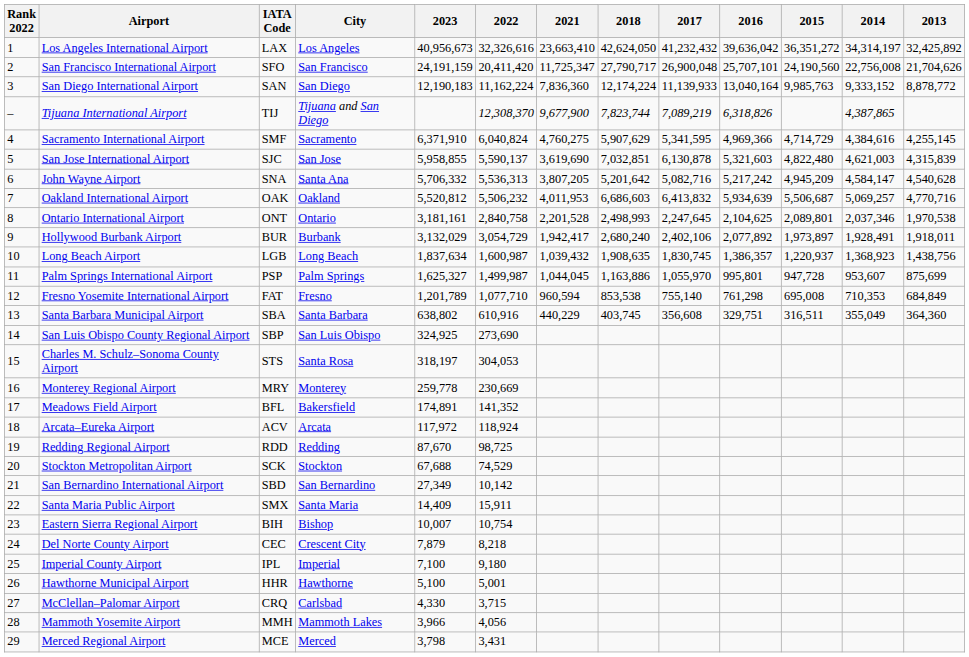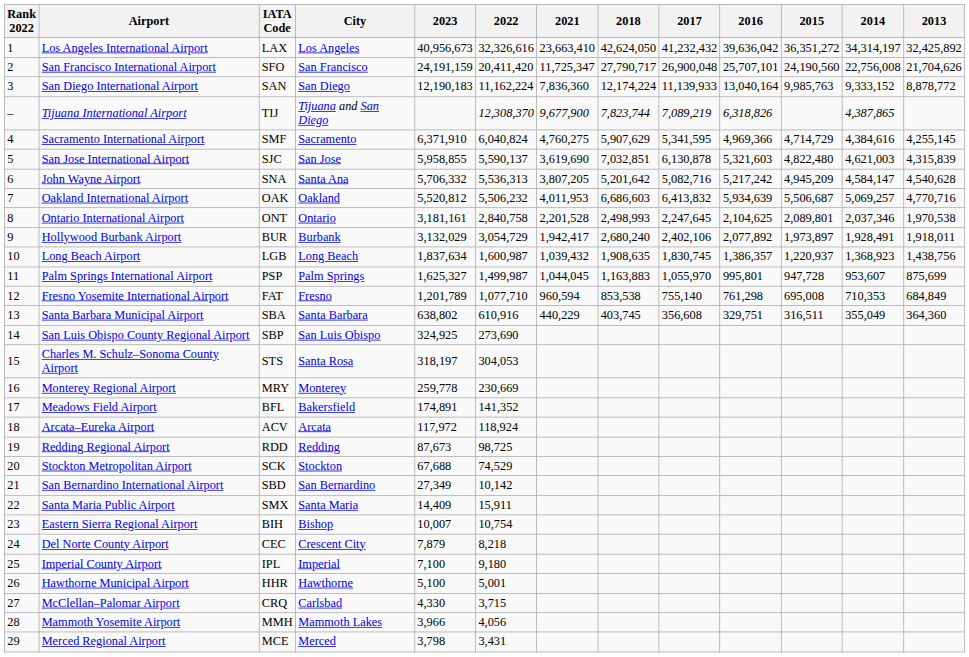 <table class="wikitable sortable">
 <tr>
 <th>Rank<br>2022</th>
 <th>Airport</th>
 <th>IATA<br>Code</th>
 <th>City</th>
 <th>2023</th>
 <th>2022</th>
 <th>2021</th>
 <th>2018</th>
 <th>2017</th>
 <th>2016</th>
 <th>2015</th>
 <th>2014</th>
 <th>2013</th>
 </tr>
 <tr>
 <td>1</td>
 <td><a href='#'>Los Angeles International Airport</a></td>
 <td>LAX</td>
 <td><a href='#'>Los Angeles</a></td>
 <td>40,956,673</td>
 <td>32,326,616</td>
 <td>23,663,410</td>
 <td>42,624,050</td>
 <td>41,232,432</td>
 <td>39,636,042</td>
 <td>36,351,272</td>
 <td>34,314,197</td>
 <td>32,425,892</td>
 </tr>
 <tr>
 <td>2</td>
 <td><a href='#'>San Francisco International Airport</a></td>
 <td>SFO</td>
 <td><a href='#'>San Francisco</a></td>
 <td>24,191,159</td>
 <td>20,411,420</td>
 <td>11,725,347</td>
 <td>27,790,717</td>
 <td>26,900,048</td>
 <td>25,707,101</td>
 <td>24,190,560</td>
 <td>22,756,008</td>
 <td>21,704,626</td>
 </tr>
 <tr>
 <td>3</td>
 <td><a href='#'>San Diego International Airport</a></td>
 <td>SAN</td>
 <td><a href='#'>San Diego</a></td>
 <td>12,190,183</td>
 <td>11,162,224</td>
 <td>7,836,360</td>
 <td>12,174,224</td>
 <td>11,139,933</td>
 <td>13,040,164</td>
 <td>9,985,763</td>
 <td>9,333,152</td>
 <td>8,878,772</td>
 </tr>
 <tr>
 <td>–</td>
 <td><em><a href='#'>Tijuana International Airport</a></em></td>
 <td>TIJ</td>
 <td><em><a href='#'>Tijuana</a> and <a href='#'>San Diego</a></em></td>
 <td></td>
 <td><em>12,308,370</em></td>
 <td><em>9,677,900</em></td>
 <td><em>7,823,744</em></td>
 <td><em>7,089,219</em></td>
 <td><em>6,318,826</em></td>
 <td></td>
 <td><em>4,387,865</em></td>
 <td></td>
 </tr>
 <tr>
 <td>4</td>
 <td><a href='#'>Sacramento International Airport</a></td>
 <td>SMF</td>
 <td><a href='#'>Sacramento</a></td>
 <td>6,371,910</td>
 <td>6,040,824</td>
 <td>4,760,275</td>
 <td>5,907,629</td>
 <td>5,341,595</td>
 <td>4,969,366</td>
 <td>4,714,729</td>
 <td>4,384,616</td>
 <td>4,255,145</td>
 </tr>
 <tr>
 <td>5</td>
 <td><a href='#'>San Jose International Airport</a></td>
 <td>SJC</td>
 <td><a href='#'>San Jose</a></td>
 <td>5,958,855</td>
 <td>5,590,137</td>
 <td>3,619,690</td>
 <td>7,032,851</td>
 <td>6,130,878</td>
 <td>5,321,603</td>
 <td>4,822,480</td>
 <td>4,621,003</td>
 <td>4,315,839</td>
 </tr>
 <tr>
 <td>6</td>
 <td><a href='#'>John Wayne Airport</a></td>
 <td>SNA</td>
 <td><a href='#'>Santa Ana</a></td>
 <td>5,706,332</td>
 <td>5,536,313</td>
 <td>3,807,205</td>
 <td>5,201,642</td>
 <td>5,082,716</td>
 <td>5,217,242</td>
 <td>4,945,209</td>
 <td>4,584,147</td>
 <td>4,540,628</td>
 </tr>
 <tr>
 <td>7</td>
 <td><a href='#'>Oakland International Airport</a></td>
 <td>OAK</td>
 <td><a href='#'>Oakland</a></td>
 <td>5,520,812</td>
 <td>5,506,232</td>
 <td>4,011,953</td>
 <td>6,686,603</td>
 <td>6,413,832</td>
 <td>5,934,639</td>
 <td>5,506,687</td>
 <td>5,069,257</td>
 <td>4,770,716</td>
 </tr>
 <tr>
 <td>8</td>
 <td><a href='#'>Ontario International Airport</a></td>
 <td>ONT</td>
 <td><a href='#'>Ontario</a></td>
 <td>3,181,161</td>
 <td>2,840,758</td>
 <td>2,201,528</td>
 <td>2,498,993</td>
 <td>2,247,645</td>
 <td>2,104,625</td>
 <td>2,089,801</td>
 <td>2,037,346</td>
 <td>1,970,538</td>
 </tr>
 <tr>
 <td>9</td>
 <td><a href='#'>Hollywood Burbank Airport</a></td>
 <td>BUR</td>
 <td><a href='#'>Burbank</a></td>
 <td>3,132,029</td>
 <td>3,054,729</td>
 <td>1,942,417</td>
 <td>2,680,240</td>
 <td>2,402,106</td>
 <td>2,077,892</td>
 <td>1,973,897</td>
 <td>1,928,491</td>
 <td>1,918,011</td>
 </tr>
 <tr>
 <td>10</td>
 <td><a href='#'>Long Beach Airport</a></td>
 <td>LGB</td>
 <td><a href='#'>Long Beach</a></td>
 <td>1,837,634</td>
 <td>1,600,987</td>
 <td>1,039,432</td>
 <td>1,908,635</td>
 <td>1,830,745</td>
 <td>1,386,357</td>
 <td>1,220,937</td>
 <td>1,368,923</td>
 <td>1,438,756</td>
 </tr>
 <tr>
 <td>11</td>
 <td><a href='#'>Palm Springs International Airport</a></td>
 <td>PSP</td>
 <td><a href='#'>Palm Springs</a></td>
 <td>1,625,327</td>
 <td>1,499,987</td>
 <td>1,044,045</td>
-<td>1,163,886</td>
+<td>1,163,883</td>
 <td>1,055,970</td>
 <td>995,801</td>
 <td>947,728</td>
 <td>953,607</td>
 <td>875,699</td>
 </tr>
 <tr>
 <td>12</td>
 <td><a href='#'>Fresno Yosemite International Airport</a></td>
 <td>FAT</td>
 <td><a href='#'>Fresno</a></td>
 <td>1,201,789</td>
 <td>1,077,710</td>
 <td>960,594</td>
 <td>853,538</td>
 <td>755,140</td>
 <td>761,298</td>
 <td>695,008</td>
 <td>710,353</td>
 <td>684,849</td>
 </tr>
 <tr>
 <td>13</td>
 <td><a href='#'>Santa Barbara Municipal Airport</a></td>
 <td>SBA</td>
 <td><a href='#'>Santa Barbara</a></td>
 <td>638,802</td>
 <td>610,916</td>
 <td>440,229</td>
 <td>403,745</td>
 <td>356,608</td>
 <td>329,751</td>
 <td>316,511</td>
 <td>355,049</td>
 <td>364,360</td>
 </tr>
 <tr>
 <td>14</td>
 <td><a href='#'>San Luis Obispo County Regional Airport</a></td>
 <td>SBP</td>
 <td><a href='#'>San Luis Obispo</a></td>
 <td>324,925</td>
 <td>273,690</td>
 <td></td>
 <td></td>
 <td></td>
 <td></td>
 <td></td>
 <td></td>
 <td></td>
 </tr>
 <tr>
 <td>15</td>
 <td><a href='#'>Charles M. Schulz–Sonoma County Airport</a></td>
 <td>STS</td>
 <td><a href='#'>Santa Rosa</a></td>
 <td>318,197</td>
 <td>304,053</td>
 <td></td>
 <td></td>
 <td></td>
 <td></td>
 <td></td>
 <td></td>
 <td></td>
 </tr>
 <tr>
 <td>16</td>
 <td><a href='#'>Monterey Regional Airport</a></td>
 <td>MRY</td>
 <td><a href='#'>Monterey</a></td>
 <td>259,778</td>
 <td>230,669</td>
 <td></td>
 <td></td>
 <td></td>
 <td></td>
 <td></td>
 <td></td>
 <td></td>
 </tr>
 <tr>
 <td>17</td>
 <td><a href='#'>Meadows Field Airport</a></td>
 <td>BFL</td>
 <td><a href='#'>Bakersfield</a></td>
 <td>174,891</td>
 <td>141,352</td>
 <td></td>
 <td></td>
 <td></td>
 <td></td>
 <td></td>
 <td></td>
 <td></td>
 </tr>
 <tr>
 <td>18</td>
 <td><a href='#'>Arcata–Eureka Airport</a></td>
 <td>ACV</td>
 <td><a href='#'>Arcata</a></td>
 <td>117,972</td>
 <td>118,924</td>
 <td></td>
 <td></td>
 <td></td>
 <td></td>
 <td></td>
 <td></td>
 <td></td>
 </tr>
 <tr>
 <td>19</td>
 <td><a href='#'>Redding Regional Airport</a></td>
 <td>RDD</td>
 <td><a href='#'>Redding</a></td>
-<td>87,670</td>
+<td>87,673</td>
 <td>98,725</td>
 <td></td>
 <td></td>
 <td></td>
 <td></td>
 <td></td>
 <td></td>
 <td></td>
 </tr>
 <tr>
 <td>20</td>
 <td><a href='#'>Stockton Metropolitan Airport</a></td>
 <td>SCK</td>
 <td><a href='#'>Stockton</a></td>
 <td>67,688</td>
 <td>74,529</td>
 <td></td>
 <td></td>
 <td></td>
 <td></td>
 <td></td>
 <td></td>
 <td></td>
 </tr>
 <tr>
 <td>21</td>
 <td><a href='#'>San Bernardino International Airport</a></td>
 <td>SBD</td>
 <td><a href='#'>San Bernardino</a></td>
 <td>27,349</td>
 <td>10,142</td>
 <td></td>
 <td></td>
 <td></td>
 <td></td>
 <td></td>
 <td></td>
 <td></td>
 </tr>
 <tr>
 <td>22</td>
 <td><a href='#'>Santa Maria Public Airport</a></td>
 <td>SMX</td>
 <td><a href='#'>Santa Maria</a></td>
 <td>14,409</td>
 <td>15,911</td>
 <td></td>
 <td></td>
 <td></td>
 <td></td>
 <td></td>
 <td></td>
 <td></td>
 </tr>
 <tr>
 <td>23</td>
 <td><a href='#'>Eastern Sierra Regional Airport</a></td>
 <td>BIH</td>
 <td><a href='#'>Bishop</a></td>
 <td>10,007</td>
 <td>10,754</td>
 <td></td>
 <td></td>
 <td></td>
 <td></td>
 <td></td>
 <td></td>
 <td></td>
 </tr>
 <tr>
 <td>24</td>
 <td><a href='#'>Del Norte County Airport</a></td>
 <td>CEC</td>
 <td><a href='#'>Crescent City</a></td>
 <td>7,879</td>
 <td>8,218</td>
 <td></td>
 <td></td>
 <td></td>
 <td></td>
 <td></td>
 <td></td>
 <td></td>
 </tr>
 <tr>
 <td>25</td>
 <td><a href='#'>Imperial County Airport</a></td>
 <td>IPL</td>
 <td><a href='#'>Imperial</a></td>
 <td>7,100</td>
 <td>9,180</td>
 <td></td>
 <td></td>
 <td></td>
 <td></td>
 <td></td>
 <td></td>
 <td></td>
 </tr>
 <tr>
 <td>26</td>
 <td><a href='#'>Hawthorne Municipal Airport</a></td>
 <td>HHR</td>
 <td><a href='#'>Hawthorne</a></td>
 <td>5,100</td>
 <td>5,001</td>
 <td></td>
 <td></td>
 <td></td>
 <td></td>
 <td></td>
 <td></td>
 <td></td>
 </tr>
 <tr>
 <td>27</td>
 <td><a href='#'>McClellan–Palomar Airport</a></td>
 <td>CRQ</td>
 <td><a href='#'>Carlsbad</a></td>
 <td>4,330</td>
 <td>3,715</td>
 <td></td>
 <td></td>
 <td></td>
 <td></td>
 <td></td>
 <td></td>
 <td></td>
 </tr>
 <tr>
 <td>28</td>
 <td><a href='#'>Mammoth Yosemite Airport</a></td>
 <td>MMH</td>
 <td><a href='#'>Mammoth Lakes</a></td>
 <td>3,966</td>
 <td>4,056</td>
 <td></td>
 <td></td>
 <td></td>
 <td></td>
 <td></td>
 <td></td>
 <td></td>
 </tr>
 <tr>
 <td>29</td>
 <td><a href='#'>Merced Regional Airport</a></td>
 <td>MCE</td>
 <td><a href='#'>Merced</a></td>
 <td>3,798</td>
 <td>3,431</td>
 <td></td>
 <td></td>
 <td></td>
 <td></td>
 <td></td>
 <td></td>
 <td></td>
 </tr>
 </table>
